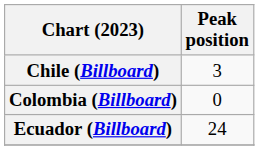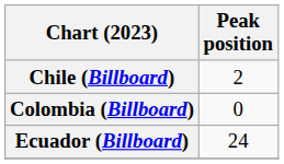 <table class="wikitable sortable plainrowheaders" style="text-align:center">
 <tr>
 <th scope="col">Chart (2023)</th>
 <th scope="col">Peak<br>position</th>
 </tr>
 <tr>
 <th scope="row">Chile (<em><a href='#'>Billboard</a></em>)</th>
-<td>3</td>
+<td>2</td>
 </tr>
 <tr>
 <th scope="row">Colombia (<em><a href='#'>Billboard</a></em>)</th>
 <td>0</td>
 </tr>
 <tr>
 <th scope="row">Ecuador (<em><a href='#'>Billboard</a></em>)</th>
 <td>24</td>
 </tr>
 <tr>
 </tr>
 <tr>
 </tr>
 <tr>
 </tr>
 <tr>
 </tr>
 </table>
